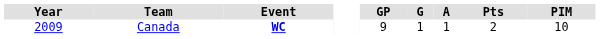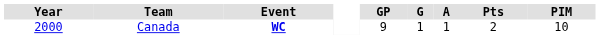 <table border="0" cellpadding="1" cellspacing="0" style="text-align:center; width:50em">
 <tr ALIGN="center" bgcolor="#e0e0e0">
 <th>Year</th>
 <th>Team</th>
 <th>Event</th>
 <th rowspan="99" bgcolor="#ffffff"> </th>
 <th>GP</th>
 <th>G</th>
 <th>A</th>
 <th>Pts</th>
 <th>PIM</th>
 </tr>
 <tr>
-<td><a href='#'>2009</a></td>
+<td><a href='#'>2000</a></td>
 <td><a href='#'>Canada</a></td>
 <td><strong><a href='#'>WC</a></strong></td>
 <td>9</td>
 <td>1</td>
 <td>1</td>
 <td>2</td>
 <td>10</td>
 </tr>
 </table>
